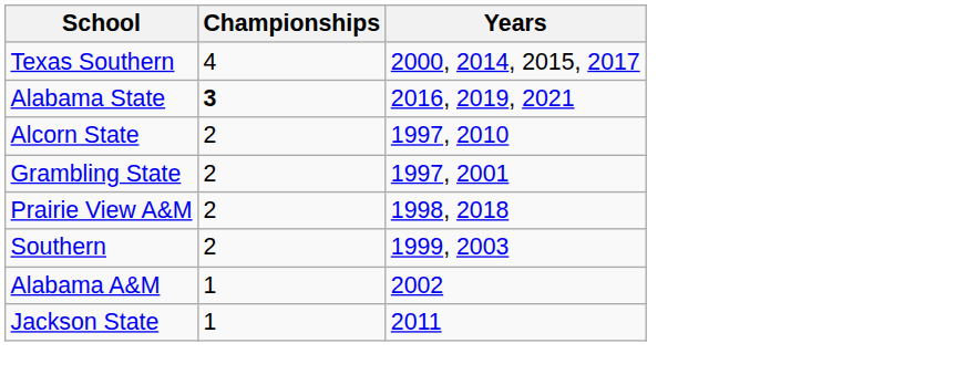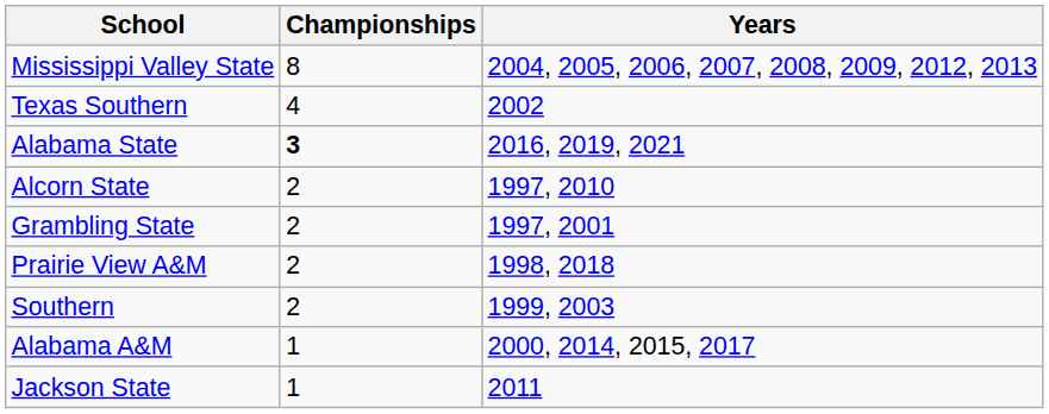 <table class="wikitable">
 <tr>
 <th>School</th>
 <th>Championships</th>
 <th>Years</th>
 </tr>
 <tr>
+<td><a href='#'>Mississippi Valley State</a></td>
+<td>8</td>
+<td><a href='#'>2004</a>, <a href='#'>2005</a>, <a href='#'>2006</a>, <a href='#'>2007</a>, <a href='#'>2008</a>, <a href='#'>2009</a>, <a href='#'>2012</a>, <a href='#'>2013</a></td>
+</tr>
+<tr>
 <td><a href='#'>Texas Southern</a></td>
 <td>4</td>
-<td><a href='#'>2000</a>, <a href='#'>2014</a>, 2015, <a href='#'>2017</a></td>
+<td><a href='#'>2002</a></td>
 </tr>
 <tr>
 <td><a href='#'>Alabama State</a></td>
 <td><strong>3</strong></td>
 <td><a href='#'>2016</a>, <a href='#'>2019</a>, <a href='#'>2021</a></td>
 </tr>
 <tr>
 <td><a href='#'>Alcorn State</a></td>
 <td>2</td>
 <td><a href='#'>1997</a>, <a href='#'>2010</a></td>
 </tr>
 <tr>
 <td><a href='#'>Grambling State</a></td>
 <td>2</td>
 <td><a href='#'>1997</a>, <a href='#'>2001</a></td>
 </tr>
 <tr>
 <td><a href='#'>Prairie View A&M</a></td>
 <td>2</td>
 <td><a href='#'>1998</a>, <a href='#'>2018</a></td>
 </tr>
 <tr>
 <td><a href='#'>Southern</a></td>
 <td>2</td>
 <td><a href='#'>1999</a>, <a href='#'>2003</a></td>
 </tr>
 <tr>
 <td><a href='#'>Alabama A&M</a></td>
 <td>1</td>
-<td><a href='#'>2002</a></td>
+<td><a href='#'>2000</a>, <a href='#'>2014</a>, 2015, <a href='#'>2017</a></td>
 </tr>
 <tr>
 <td><a href='#'>Jackson State</a></td>
 <td>1</td>
 <td><a href='#'>2011</a></td>
 </tr>
 </table>
